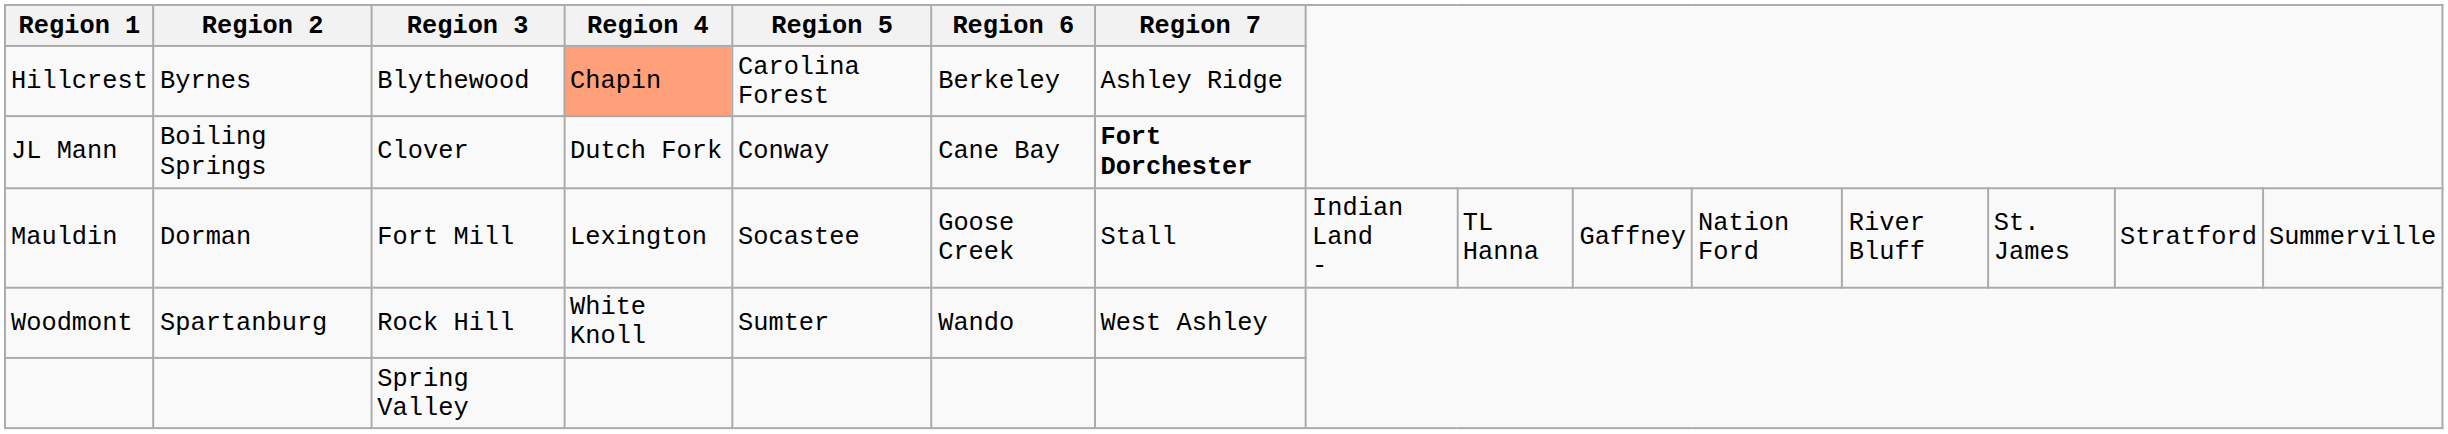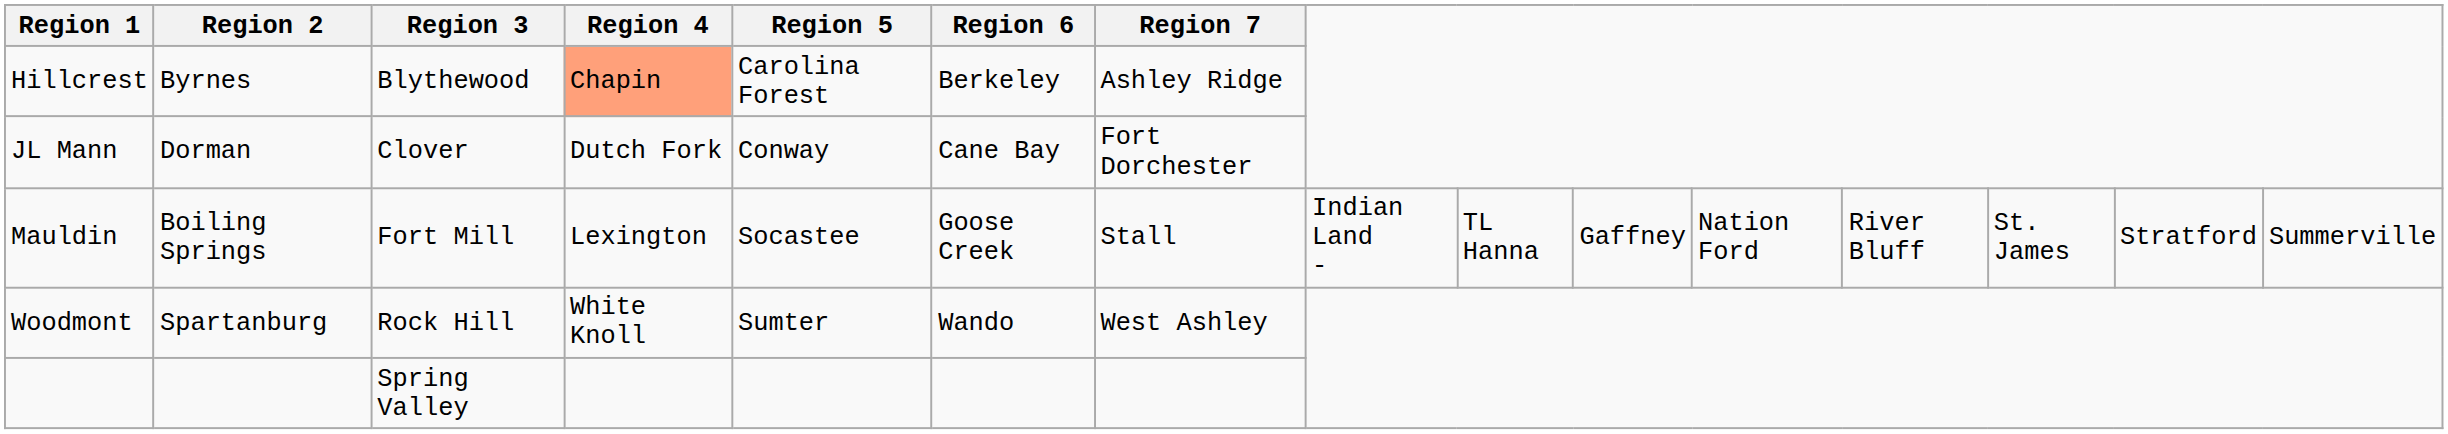 <table class="wikitable">
 <tr>
 <th><strong>Region 1</strong></th>
 <th><strong>Region 2</strong></th>
 <th><strong>Region 3</strong></th>
 <th><strong>Region 4</strong></th>
 <th><strong>Region 5</strong></th>
 <th><strong>Region 6</strong></th>
 <th><strong>Region 7</strong></th>
 </tr>
 <tr>
 <td>Hillcrest</td>
 <td>Byrnes</td>
 <td>Blythewood</td>
 <td style="background: lightsalmon;">Chapin</td>
 <td>Carolina Forest</td>
 <td>Berkeley</td>
 <td>Ashley Ridge</td>
 </tr>
 <tr>
 <td>JL Mann</td>
-<td>Boiling Springs</td>
+<td>Dorman</td>
 <td>Clover</td>
 <td>Dutch Fork</td>
 <td>Conway</td>
 <td>Cane Bay</td>
-<td><strong>Fort Dorchester</strong></td>
+<td>Fort Dorchester</td>
 </tr>
 <tr>
 <td>Mauldin</td>
-<td>Dorman</td>
+<td>Boiling Springs</td>
 <td>Fort Mill</td>
 <td>Lexington</td>
 <td>Socastee</td>
 <td>Goose Creek</td>
 <td>Stall</td>
 <td>Indian Land<br>-</td>
 <td>TL Hanna</td>
 <td>Gaffney</td>
 <td>Nation Ford</td>
 <td>River Bluff</td>
 <td>St. James</td>
 <td>Stratford</td>
 <td>Summerville</td>
 </tr>
 <tr>
 <td>Woodmont</td>
 <td>Spartanburg</td>
 <td>Rock Hill</td>
 <td>White Knoll</td>
 <td>Sumter</td>
 <td>Wando</td>
 <td>West Ashley</td>
 </tr>
 <tr>
 <td></td>
 <td></td>
 <td>Spring Valley</td>
 <td></td>
 <td></td>
 <td></td>
 <td></td>
 </tr>
 </table>
